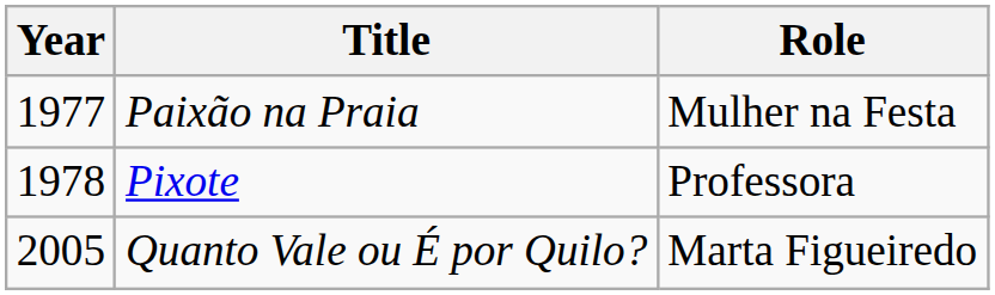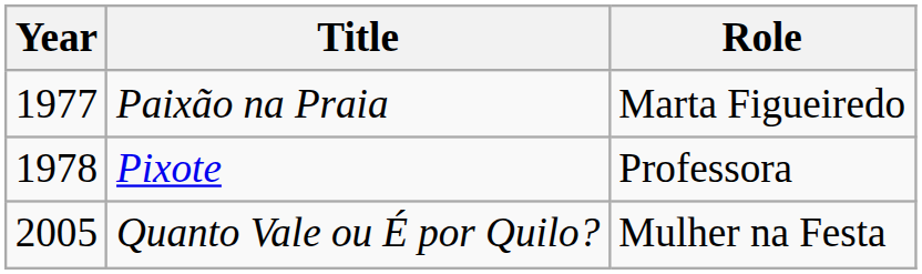 <table class="wikitable">
 <tr>
 <th>Year</th>
 <th>Title</th>
 <th>Role</th>
 </tr>
 <tr>
 <td>1977</td>
 <td><em>Paixão na Praia</em></td>
-<td>Mulher na Festa</td>
+<td>Marta Figueiredo</td>
 </tr>
 <tr>
 <td>1978</td>
 <td><em><a href='#'>Pixote</a></em></td>
 <td>Professora</td>
 </tr>
 <tr>
 <td>2005</td>
 <td><em>Quanto Vale ou É por Quilo?</em></td>
-<td>Marta Figueiredo</td>
+<td>Mulher na Festa</td>
 </tr>
 </table>
